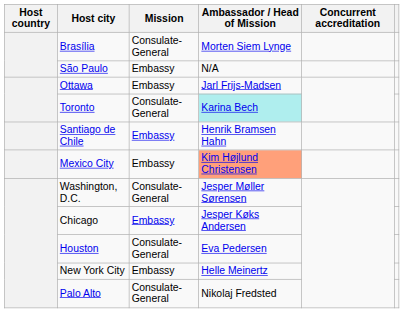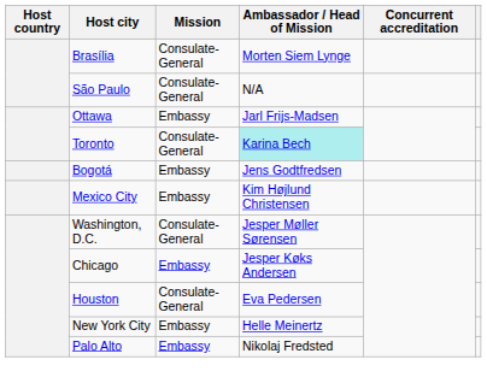 <table class="wikitable plainrowheaders" style="text-align:left;">
 <tr>
 <th scope="col">Host country</th>
 <th scope="col">Host city</th>
 <th scope="col">Mission</th>
 <th>Ambassador / Head of Mission</th>
 <th scope="col">Concurrent accreditation</th>
 <th scope="col"></th>
 </tr>
 <tr>
 <th rowspan="2" scope="row"></th>
 <td><a href='#'>Brasília</a></td>
 <td>Consulate-General</td>
 <td><a href='#'>Morten Siem Lynge</a></td>
 <td></td>
 <td></td>
 </tr>
 <tr>
 <td><a href='#'>São Paulo</a></td>
-<td>Embassy</td>
+<td>Consulate-General</td>
 <td>N/A</td>
 <td></td>
 <td></td>
 </tr>
 <tr>
 <th rowspan="2" scope="row"></th>
 <td><a href='#'>Ottawa</a></td>
 <td>Embassy</td>
 <td><a href='#'>Jarl Frijs-Madsen</a></td>
 <td rowspan="2"></td>
 <td></td>
 </tr>
 <tr>
 <td><a href='#'>Toronto</a></td>
 <td>Consulate-General</td>
 <td style="background: paleturquoise;"><a href='#'>Karina Bech</a></td>
 <td></td>
 </tr>
 <tr>
 <th scope="row"></th>
-<td><a href='#'>Santiago de Chile</a></td>
-<td><a href='#'>Embassy</a></td>
-<td><a href='#'>Henrik Bramsen Hahn</a></td>
+<td><a href='#'>Bogotá</a></td>
+<td>Embassy</td>
+<td><a href='#'>Jens Godtfredsen</a></td>
 <td></td>
 <td></td>
 </tr>
 <tr>
 <th scope="row"></th>
 <td><a href='#'>Mexico City</a></td>
 <td>Embassy</td>
-<td style="background: lightsalmon;"><a href='#'>Kim Højlund Christensen</a></td>
+<td><a href='#'>Kim Højlund Christensen</a></td>
 <td></td>
 <td></td>
 </tr>
 <tr>
 <th rowspan="5" scope="row"></th>
 <td>Washington, D.C.</td>
 <td>Consulate-General</td>
 <td><a href='#'>Jesper Møller Sørensen</a></td>
 <td rowspan="5"></td>
 <td></td>
 </tr>
 <tr>
 <td>Chicago</td>
 <td><a href='#'>Embassy</a></td>
 <td><a href='#'>Jesper Køks Andersen</a></td>
 <td></td>
 </tr>
 <tr>
 <td><a href='#'>Houston</a></td>
 <td>Consulate-General</td>
 <td><a href='#'>Eva Pedersen</a></td>
 <td></td>
 </tr>
 <tr>
 <td>New York City</td>
 <td>Embassy</td>
 <td><a href='#'>Helle Meinertz</a></td>
 <td></td>
 </tr>
 <tr>
 <td><a href='#'>Palo Alto</a></td>
-<td>Consulate-General</td>
+<td><a href='#'>Embassy</a></td>
 <td>Nikolaj Fredsted</td>
 <td></td>
 </tr>
 </table>
